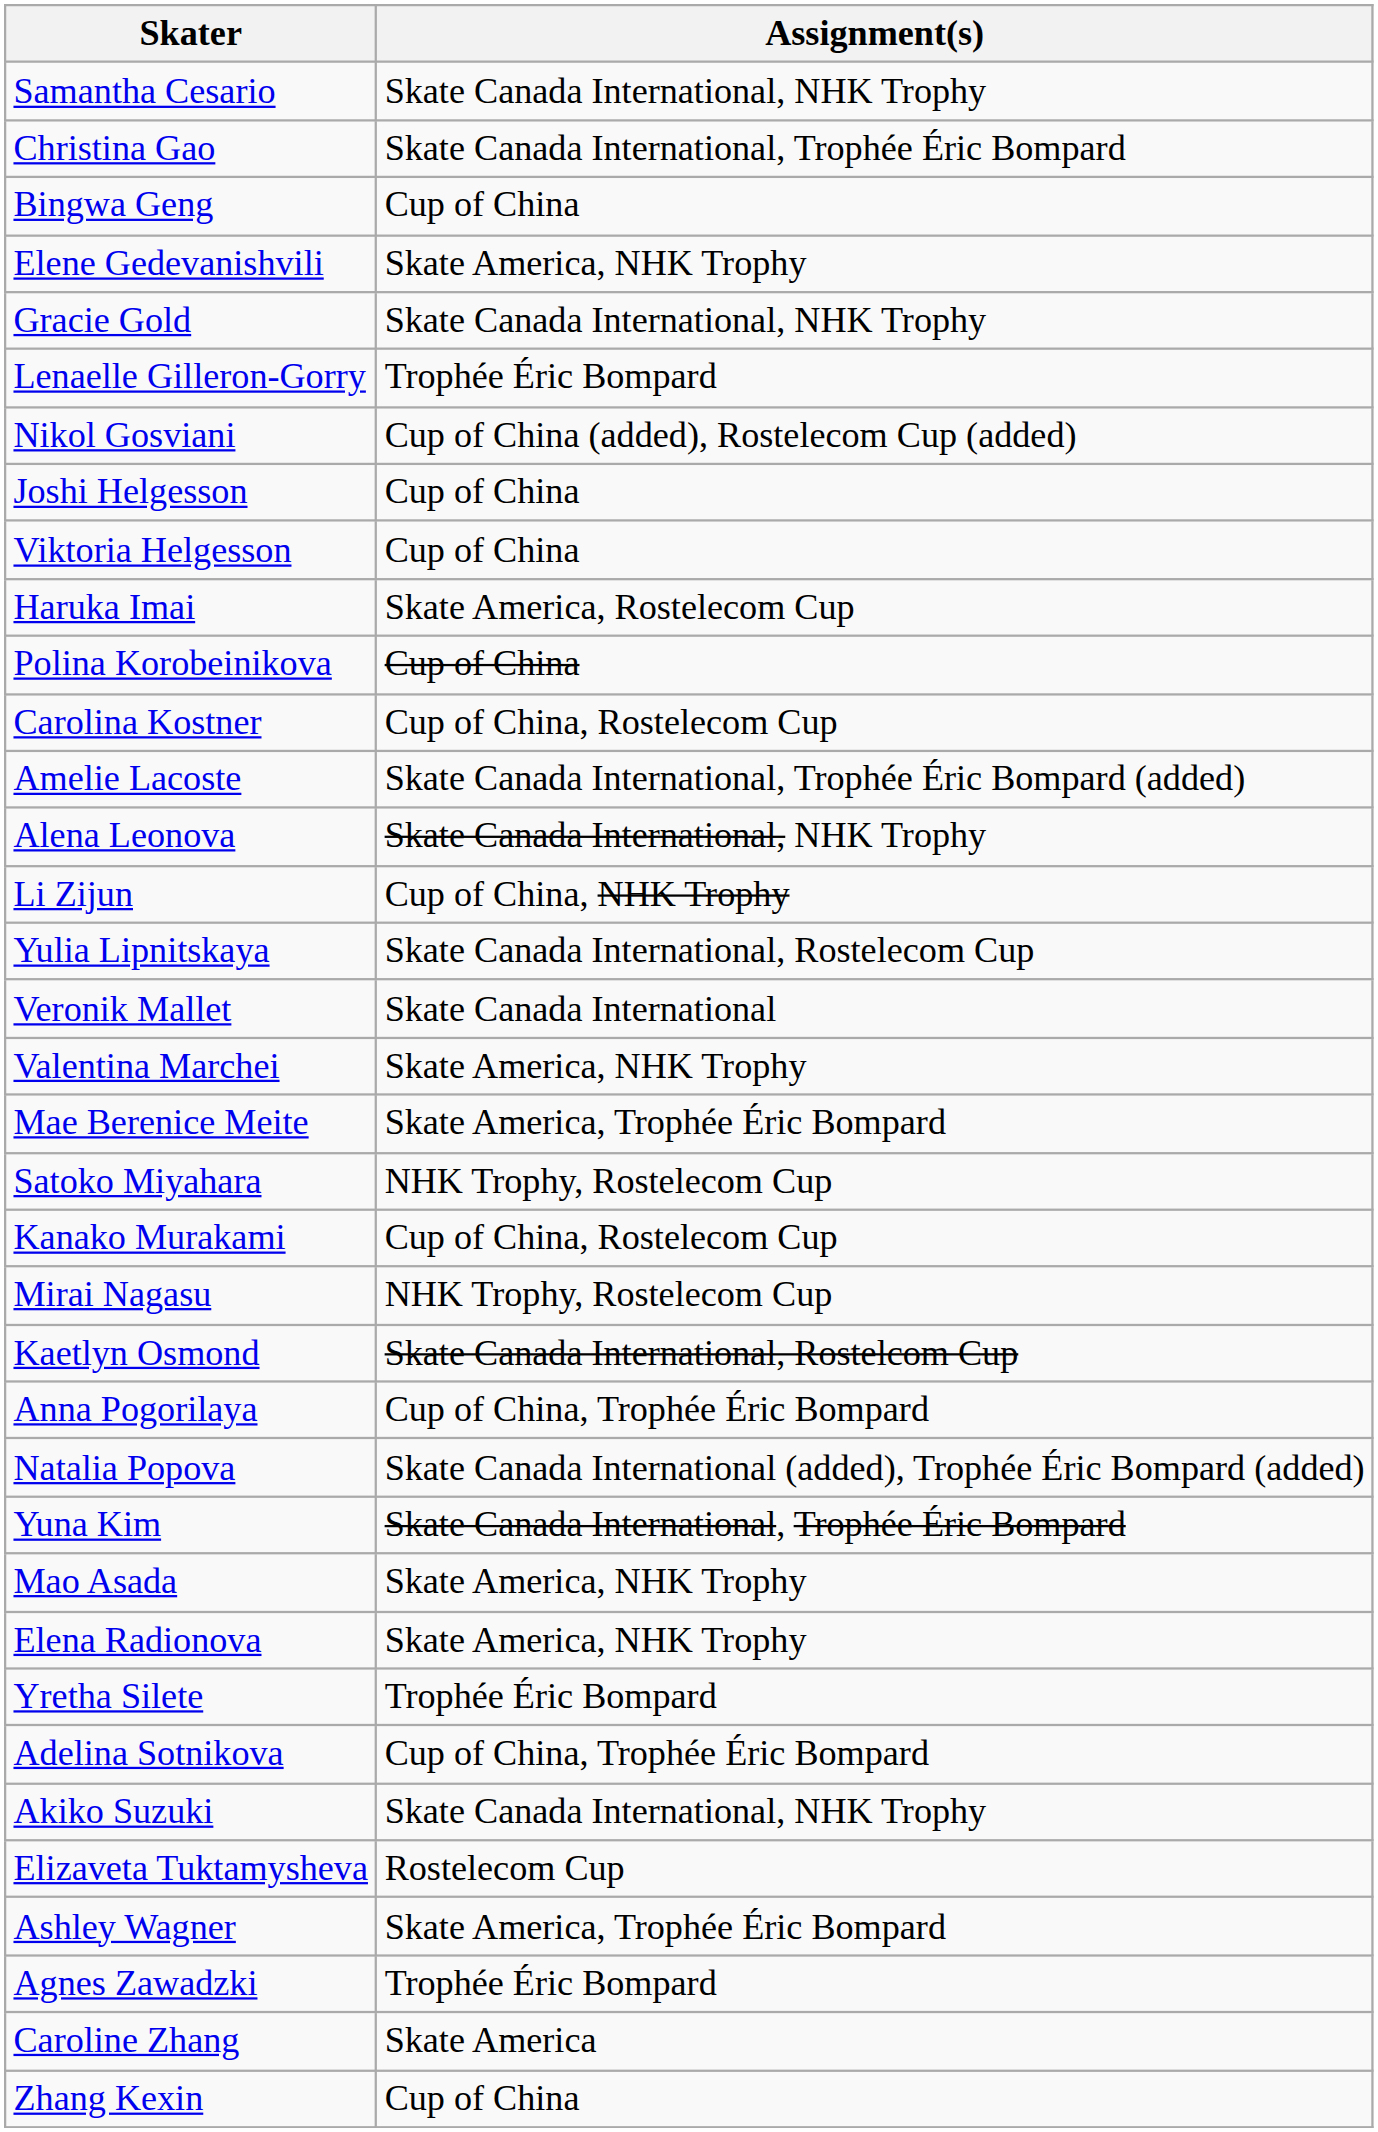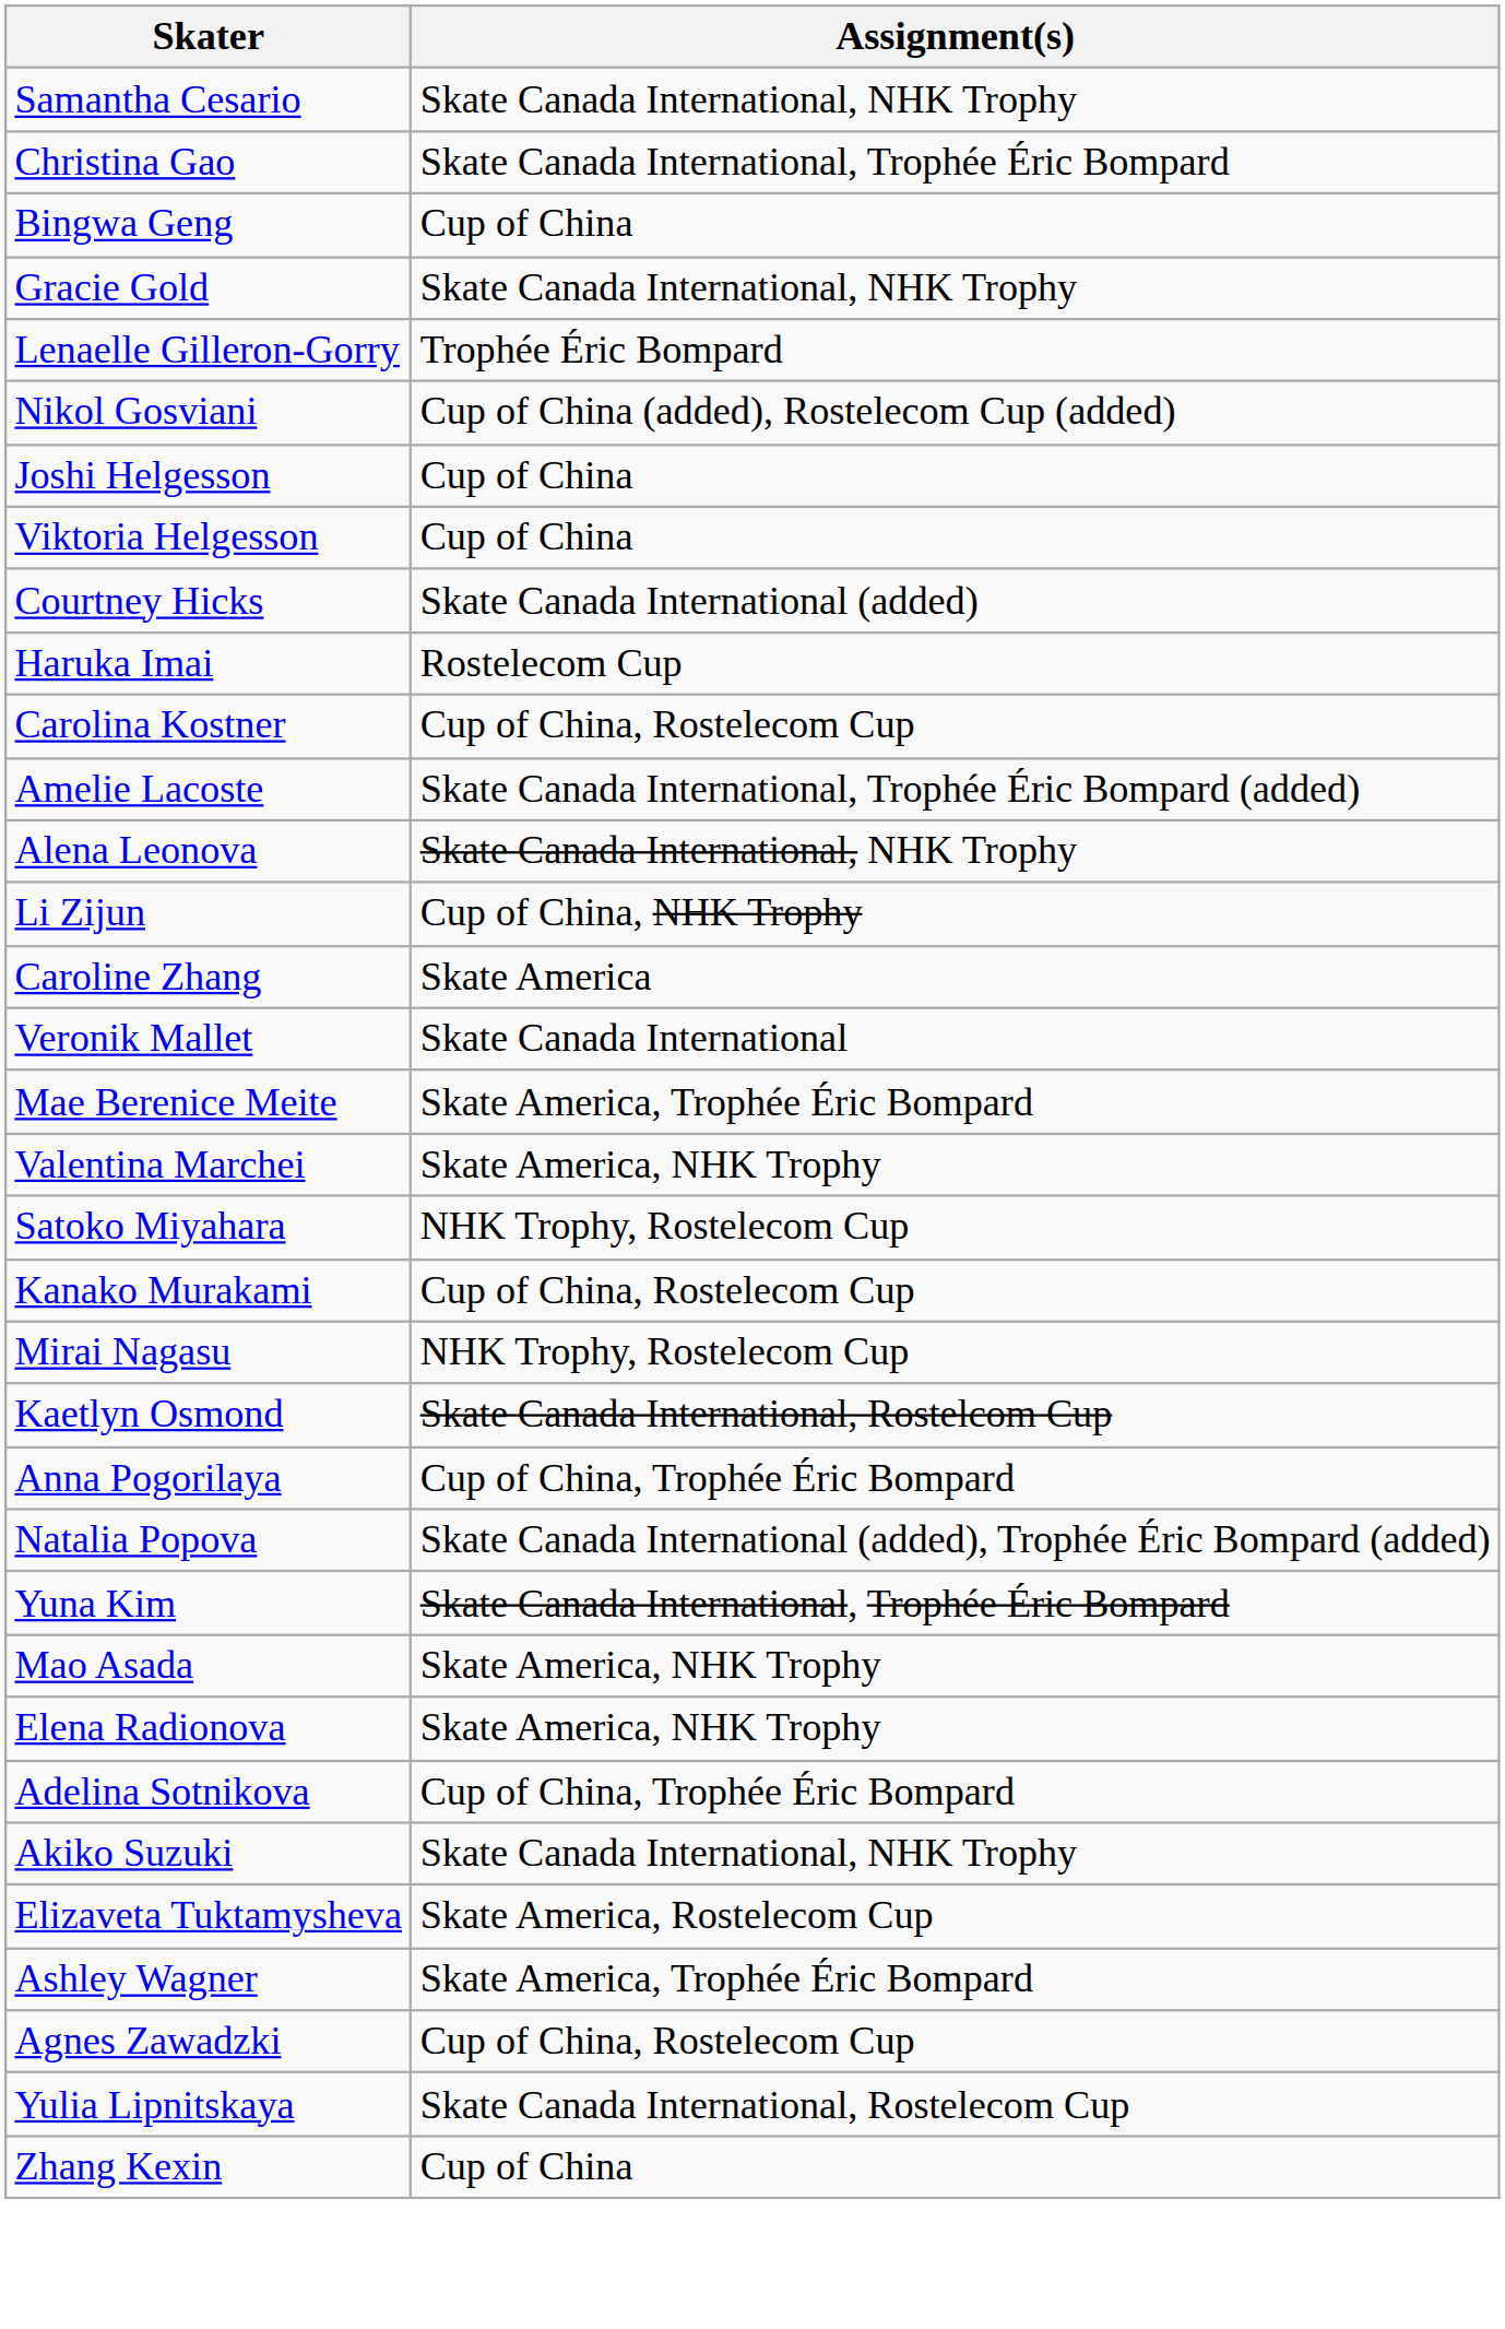 <table class="wikitable">
 <tr>
 <th>Skater</th>
 <th>Assignment(s)</th>
 </tr>
 <tr>
 <td><a href='#'>Samantha Cesario</a></td>
 <td>Skate Canada International, NHK Trophy</td>
 </tr>
 <tr>
 <td><a href='#'>Christina Gao</a></td>
 <td>Skate Canada International, Trophée Éric Bompard</td>
 </tr>
 <tr>
 <td><a href='#'>Bingwa Geng</a></td>
 <td>Cup of China</td>
-</tr>
-<tr>
-<td><a href='#'>Elene Gedevanishvili</a></td>
-<td>Skate America, NHK Trophy</td>
 </tr>
 <tr>
 <td><a href='#'>Gracie Gold</a></td>
 <td>Skate Canada International, NHK Trophy</td>
 </tr>
 <tr>
 <td><a href='#'>Lenaelle Gilleron-Gorry</a></td>
 <td>Trophée Éric Bompard</td>
 </tr>
 <tr>
 <td><a href='#'>Nikol Gosviani</a></td>
 <td>Cup of China (added), Rostelecom Cup (added)</td>
 </tr>
 <tr>
 <td><a href='#'>Joshi Helgesson</a></td>
 <td>Cup of China</td>
 </tr>
 <tr>
 <td><a href='#'>Viktoria Helgesson</a></td>
 <td>Cup of China</td>
 </tr>
 <tr>
-<td><a href='#'>Haruka Imai</a></td>
-<td>Skate America, Rostelecom Cup</td>
+<td><a href='#'>Courtney Hicks</a></td>
+<td>Skate Canada International (added)</td>
 </tr>
 <tr>
-<td><a href='#'>Polina Korobeinikova</a></td>
-<td><s>Cup of China</s></td>
+<td><a href='#'>Haruka Imai</a></td>
+<td>Rostelecom Cup</td>
 </tr>
 <tr>
 <td><a href='#'>Carolina Kostner</a></td>
 <td>Cup of China, Rostelecom Cup</td>
 </tr>
 <tr>
 <td><a href='#'>Amelie Lacoste</a></td>
 <td>Skate Canada International, Trophée Éric Bompard (added)</td>
 </tr>
 <tr>
 <td><a href='#'>Alena Leonova</a></td>
 <td><s>Skate Canada International,</s> NHK Trophy</td>
 </tr>
 <tr>
 <td><a href='#'>Li Zijun</a></td>
 <td>Cup of China, <s>NHK Trophy</s></td>
 </tr>
 <tr>
-<td><a href='#'>Yulia Lipnitskaya</a></td>
-<td>Skate Canada International, Rostelecom Cup</td>
+<td><a href='#'>Caroline Zhang</a></td>
+<td>Skate America</td>
 </tr>
 <tr>
 <td><a href='#'>Veronik Mallet</a></td>
 <td>Skate Canada International</td>
 </tr>
 <tr>
+<td><a href='#'>Mae Berenice Meite</a></td>
+<td>Skate America, Trophée Éric Bompard</td>
+</tr>
+<tr>
 <td><a href='#'>Valentina Marchei</a></td>
 <td>Skate America, NHK Trophy</td>
-</tr>
-<tr>
-<td><a href='#'>Mae Berenice Meite</a></td>
-<td>Skate America, Trophée Éric Bompard</td>
 </tr>
 <tr>
 <td><a href='#'>Satoko Miyahara</a></td>
 <td>NHK Trophy, Rostelecom Cup</td>
 </tr>
 <tr>
 <td><a href='#'>Kanako Murakami</a></td>
 <td>Cup of China, Rostelecom Cup</td>
 </tr>
 <tr>
 <td><a href='#'>Mirai Nagasu</a></td>
 <td>NHK Trophy, Rostelecom Cup</td>
 </tr>
 <tr>
 <td><a href='#'>Kaetlyn Osmond</a></td>
 <td><s>Skate Canada International, Rostelcom Cup</s></td>
 </tr>
 <tr>
 <td><a href='#'>Anna Pogorilaya</a></td>
 <td>Cup of China, Trophée Éric Bompard</td>
 </tr>
 <tr>
 <td><a href='#'>Natalia Popova</a></td>
 <td>Skate Canada International (added), Trophée Éric Bompard (added)</td>
 </tr>
 <tr>
 <td><a href='#'>Yuna Kim</a></td>
 <td><s>Skate Canada International</s>, <s>Trophée Éric Bompard</s></td>
 </tr>
 <tr>
 <td><a href='#'>Mao Asada</a></td>
 <td>Skate America, NHK Trophy</td>
 </tr>
 <tr>
 <td><a href='#'>Elena Radionova</a></td>
 <td>Skate America, NHK Trophy</td>
 </tr>
 <tr>
-<td><a href='#'>Yretha Silete</a></td>
-<td>Trophée Éric Bompard</td>
-</tr>
-<tr>
 <td><a href='#'>Adelina Sotnikova</a></td>
 <td>Cup of China, Trophée Éric Bompard</td>
 </tr>
 <tr>
 <td><a href='#'>Akiko Suzuki</a></td>
 <td>Skate Canada International, NHK Trophy</td>
 </tr>
 <tr>
 <td><a href='#'>Elizaveta Tuktamysheva</a></td>
-<td>Rostelecom Cup</td>
+<td>Skate America, Rostelecom Cup</td>
 </tr>
 <tr>
 <td><a href='#'>Ashley Wagner</a></td>
 <td>Skate America, Trophée Éric Bompard</td>
 </tr>
 <tr>
 <td><a href='#'>Agnes Zawadzki</a></td>
-<td>Trophée Éric Bompard</td>
+<td>Cup of China, Rostelecom Cup</td>
 </tr>
 <tr>
-<td><a href='#'>Caroline Zhang</a></td>
-<td>Skate America</td>
+<td><a href='#'>Yulia Lipnitskaya</a></td>
+<td>Skate Canada International, Rostelecom Cup</td>
 </tr>
 <tr>
 <td><a href='#'>Zhang Kexin</a></td>
 <td>Cup of China</td>
 </tr>
 </table>
